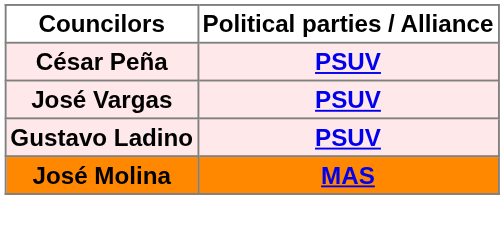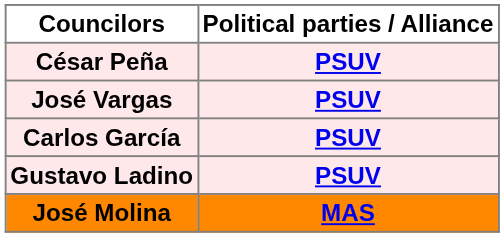 <table style="margin-left:30px; border-collapse:collapse; text-align:center; font-size:80%; line-height:normal" cellspacing="0" cellpadding="2" border="1">
 <tr>
 <th>Councilors</th>
 <th>Political parties / Alliance</th>
 </tr>
 <tr bgcolor="#FFE8E9">
 <td><strong>César Peña</strong></td>
 <td><strong><a href='#'>PSUV</a></strong></td>
 </tr>
 <tr bgcolor="#FFE8E9">
 <td><strong>José Vargas</strong></td>
 <td><strong><a href='#'>PSUV</a></strong></td>
 </tr>
 <tr bgcolor="#FFE8E9">
+<td><strong>Carlos García</strong></td>
+<td><strong><a href='#'>PSUV</a></strong></td>
+</tr>
+<tr bgcolor="#FFE8E9">
 <td><strong>Gustavo Ladino</strong></td>
 <td><strong><a href='#'>PSUV</a></strong></td>
 </tr>
 <tr bgcolor="#FF8800">
 <td><strong>José Molina</strong></td>
 <td><strong><a href='#'>MAS</a></strong></td>
 </tr>
 </table>
